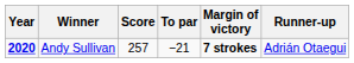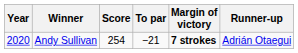 <table class="wikitable" style="font-size:95%">
 <tr>
 <th>Year</th>
 <th>Winner</th>
 <th>Score</th>
 <th>To par</th>
 <th>Margin of<br>victory</th>
 <th>Runner-up</th>
 </tr>
 <tr>
-<td><strong><a href='#'>2020</a></strong></td>
+<td><a href='#'>2020</a></td>
 <td> <a href='#'>Andy Sullivan</a></td>
-<td align=center>257</td>
+<td align=center>254</td>
 <td align=center>−21</td>
 <td><strong>7 strokes</strong></td>
 <td> <a href='#'>Adrián Otaegui</a></td>
 </tr>
 </table>
